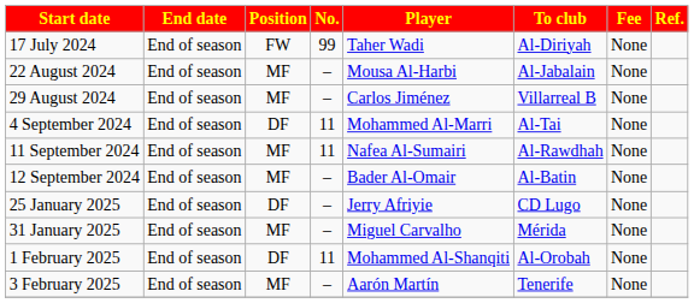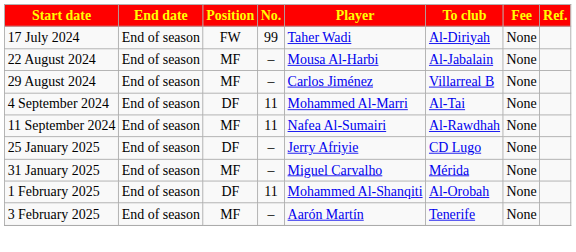 <table class="wikitable sortable">
 <tr>
 <th style="background:red; color:yellow;"><strong>Start date</strong></th>
 <th style="background:red; color:yellow;"><strong>End date</strong></th>
 <th style="background:red; color:yellow;"><strong>Position</strong></th>
 <th style="background:red; color:yellow;"><strong>No.</strong></th>
 <th style="background:red; color:yellow;"><strong>Player</strong></th>
 <th style="background:red; color:yellow;"><strong>To club</strong></th>
 <th style="background:red; color:yellow;"><strong>Fee</strong></th>
 <th style="background:red; color:yellow;"><strong>Ref.</strong></th>
 </tr>
 <tr>
 <td>17 July 2024</td>
 <td>End of season</td>
 <td style="text-align:center;">FW</td>
 <td style="text-align:center;">99</td>
 <td style="text-align:left;"> <a href='#'>Taher Wadi</a></td>
 <td style="text-align:left;"> <a href='#'>Al-Diriyah</a></td>
 <td>None</td>
 <td></td>
 </tr>
 <tr>
 <td>22 August 2024</td>
 <td>End of season</td>
 <td style="text-align:center;">MF</td>
 <td style="text-align:center;">–</td>
 <td style="text-align:left;"> <a href='#'>Mousa Al-Harbi</a></td>
 <td style="text-align:left;"> <a href='#'>Al-Jabalain</a></td>
 <td>None</td>
 <td></td>
 </tr>
 <tr>
 <td>29 August 2024</td>
 <td>End of season</td>
 <td style="text-align:center;">MF</td>
 <td style="text-align:center;">–</td>
 <td style="text-align:left;"> <a href='#'>Carlos Jiménez</a></td>
 <td style="text-align:left;"> <a href='#'>Villarreal B</a></td>
 <td>None</td>
 <td></td>
 </tr>
 <tr>
 <td>4 September 2024</td>
 <td>End of season</td>
 <td style="text-align:center;">DF</td>
 <td style="text-align:center;">11</td>
 <td style="text-align:left;"> <a href='#'>Mohammed Al-Marri</a></td>
 <td style="text-align:left;"> <a href='#'>Al-Tai</a></td>
 <td>None</td>
 <td></td>
 </tr>
 <tr>
 <td>11 September 2024</td>
 <td>End of season</td>
 <td style="text-align:center;">MF</td>
 <td style="text-align:center;">11</td>
 <td style="text-align:left;"> <a href='#'>Nafea Al-Sumairi</a></td>
 <td style="text-align:left;"> <a href='#'>Al-Rawdhah</a></td>
 <td>None</td>
 <td></td>
 </tr>
 <tr>
-<td>12 September 2024</td>
-<td>End of season</td>
-<td style="text-align:center;">MF</td>
-<td style="text-align:center;">–</td>
-<td style="text-align:left;"> <a href='#'>Bader Al-Omair</a></td>
-<td style="text-align:left;"> <a href='#'>Al-Batin</a></td>
-<td>None</td>
-<td></td>
-</tr>
-<tr>
 <td>25 January 2025</td>
 <td>End of season</td>
 <td style="text-align:center;">DF</td>
 <td style="text-align:center;">–</td>
 <td style="text-align:left;"> <a href='#'>Jerry Afriyie</a></td>
 <td style="text-align:left;"> <a href='#'>CD Lugo</a></td>
 <td>None</td>
 <td></td>
 </tr>
 <tr>
 <td>31 January 2025</td>
 <td>End of season</td>
 <td style="text-align:center;">MF</td>
 <td style="text-align:center;">–</td>
 <td style="text-align:left;"> <a href='#'>Miguel Carvalho</a></td>
 <td style="text-align:left;"> <a href='#'>Mérida</a></td>
 <td>None</td>
 <td></td>
 </tr>
 <tr>
 <td>1 February 2025</td>
 <td>End of season</td>
 <td style="text-align:center;">DF</td>
 <td style="text-align:center;">11</td>
 <td style="text-align:left;"> <a href='#'>Mohammed Al-Shanqiti</a></td>
 <td style="text-align:left;"> <a href='#'>Al-Orobah</a></td>
 <td>None</td>
 <td></td>
 </tr>
 <tr>
 <td>3 February 2025</td>
 <td>End of season</td>
 <td style="text-align:center;">MF</td>
 <td style="text-align:center;">–</td>
 <td style="text-align:left;"> <a href='#'>Aarón Martín</a></td>
 <td style="text-align:left;"> <a href='#'>Tenerife</a></td>
 <td>None</td>
 <td></td>
 </tr>
 <tr>
 </tr>
 </table>
